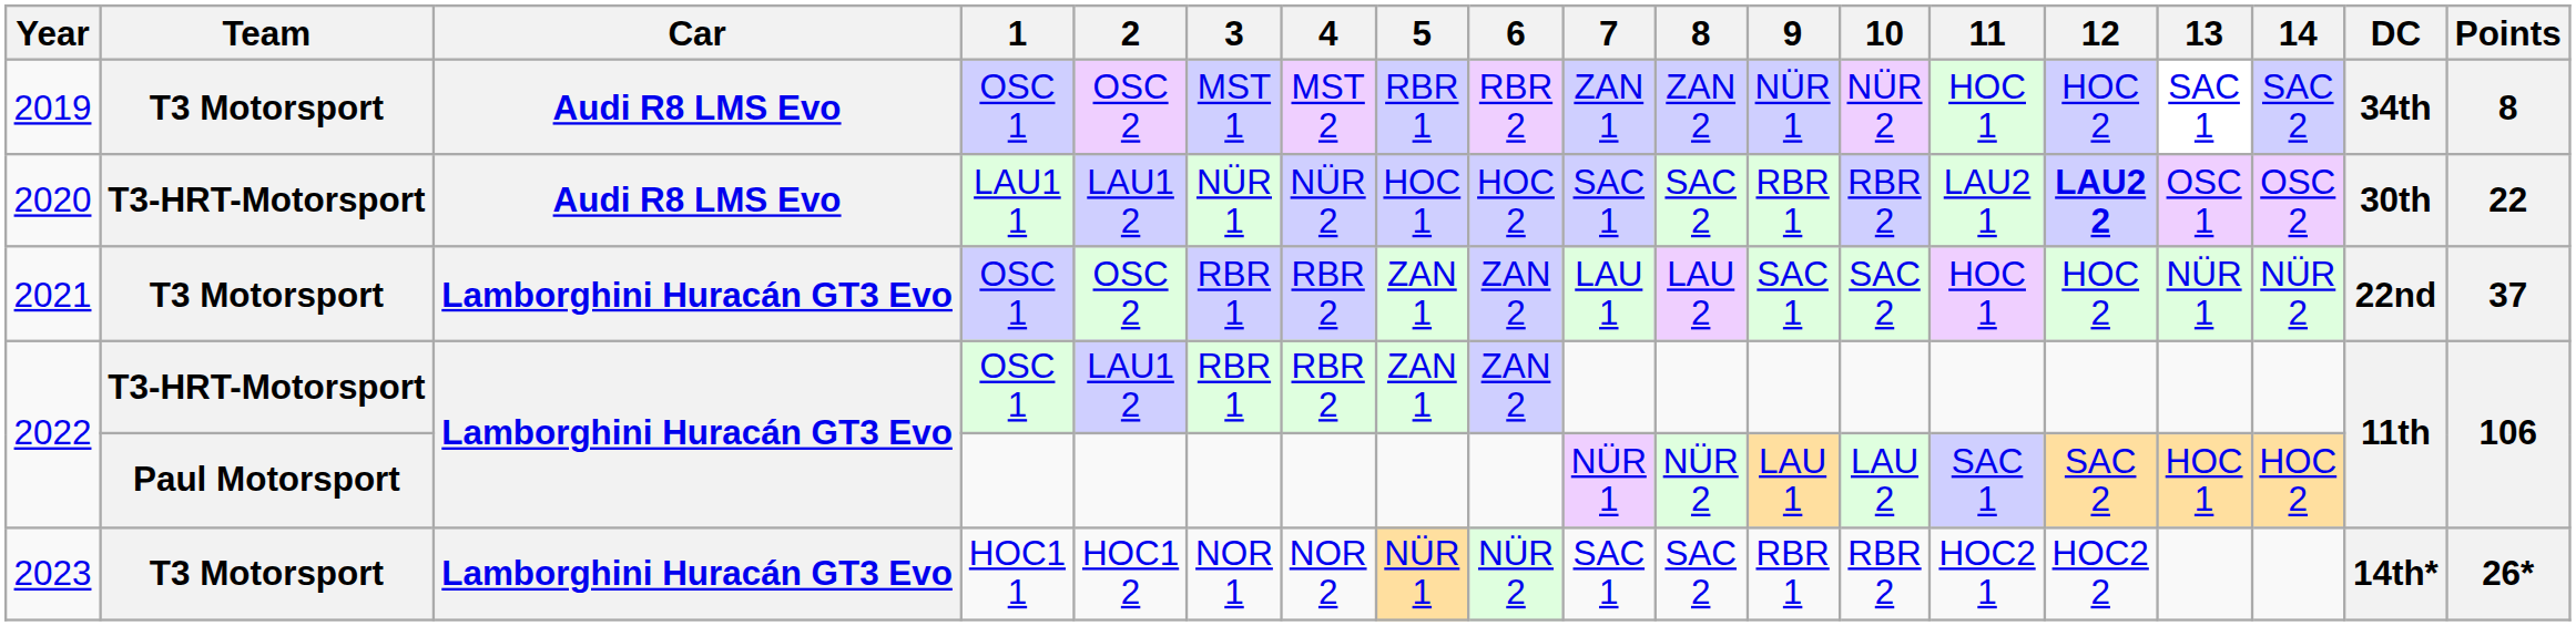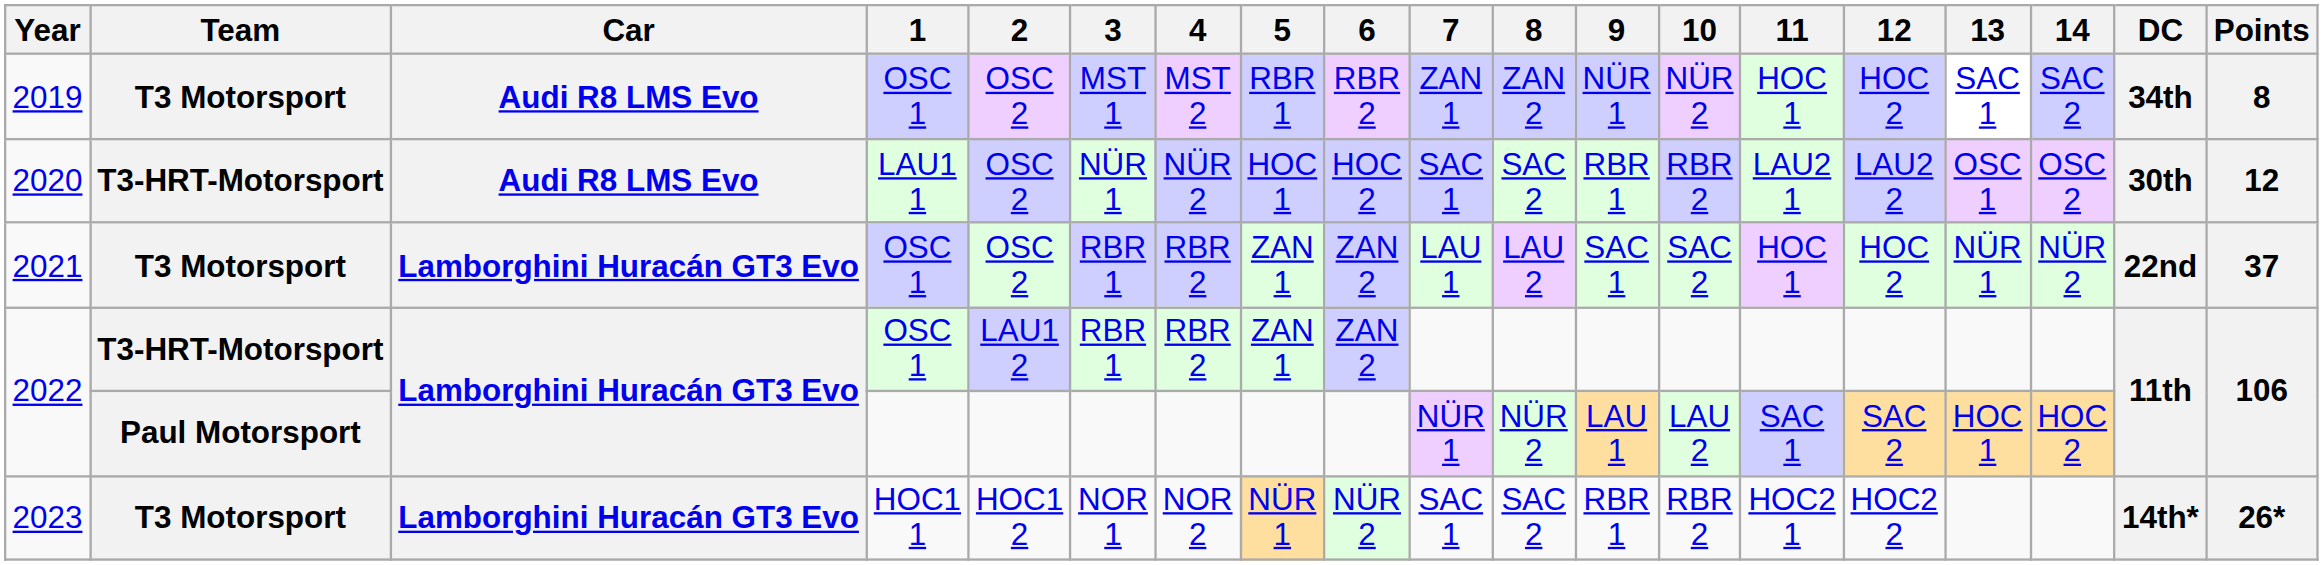 <table class="wikitable" style="text-align:center; font-size:85%">
 <tr>
 <th>Year</th>
 <th>Team</th>
 <th>Car</th>
 <th>1</th>
 <th>2</th>
 <th>3</th>
 <th>4</th>
 <th>5</th>
 <th>6</th>
 <th>7</th>
 <th>8</th>
 <th>9</th>
 <th>10</th>
 <th>11</th>
 <th>12</th>
 <th>13</th>
 <th>14</th>
 <th>DC</th>
 <th>Points</th>
 </tr>
 <tr>
 <td><a href='#'>2019</a></td>
 <th nowrap>T3 Motorsport</th>
 <th nowrap><a href='#'>Audi R8 LMS Evo</a></th>
 <td bgcolor="#CFCFFF"><a href='#'>OSC<br>1</a><br></td>
 <td bgcolor="#EFCFFF"><a href='#'>OSC<br>2</a><br></td>
 <td bgcolor="#CFCFFF"><a href='#'>MST<br>1</a><br></td>
 <td bgcolor="#EFCFFF"><a href='#'>MST<br>2</a><br></td>
 <td bgcolor="#CFCFFF"><a href='#'>RBR<br>1</a><br></td>
 <td bgcolor="#EFCFFF"><a href='#'>RBR<br>2</a><br></td>
 <td bgcolor="#CFCFFF"><a href='#'>ZAN<br>1</a><br></td>
 <td bgcolor="#CFCFFF"><a href='#'>ZAN<br>2</a><br></td>
 <td bgcolor="#CFCFFF"><a href='#'>NÜR<br>1</a><br></td>
 <td bgcolor="#EFCFFF"><a href='#'>NÜR<br>2</a><br></td>
 <td bgcolor="#DFFFDF"><a href='#'>HOC<br>1</a><br></td>
 <td bgcolor="#CFCFFF"><a href='#'>HOC<br>2</a><br></td>
 <td bgcolor="#FFFFFF"><a href='#'>SAC<br>1</a><br></td>
 <td bgcolor="#CFCFFF"><a href='#'>SAC<br>2</a><br></td>
 <th>34th</th>
 <th>8</th>
 </tr>
 <tr>
 <td><a href='#'>2020</a></td>
 <th nowrap>T3-HRT-Motorsport</th>
 <th nowrap><a href='#'>Audi R8 LMS Evo</a></th>
 <td style="background:#DFFFDF;"><a href='#'>LAU1<br>1</a><br></td>
-<td style="background:#CFCFFF;"><a href='#'>LAU1<br>2</a><br></td>
+<td style="background:#CFCFFF;"><a href='#'>OSC<br>2</a><br></td>
 <td style="background:#DFFFDF;"><a href='#'>NÜR<br>1</a><br></td>
 <td style="background:#CFCFFF;"><a href='#'>NÜR<br>2</a><br></td>
 <td style="background:#CFCFFF;"><a href='#'>HOC<br>1</a><br></td>
 <td style="background:#CFCFFF;"><a href='#'>HOC<br>2</a><br></td>
 <td style="background:#CFCFFF;"><a href='#'>SAC<br>1</a><br></td>
 <td style="background:#DFFFDF;"><a href='#'>SAC<br>2</a><br></td>
 <td style="background:#DFFFDF;"><a href='#'>RBR<br>1</a><br></td>
 <td style="background:#CFCFFF;"><a href='#'>RBR<br>2</a><br></td>
 <td style="background:#DFFFDF;"><a href='#'>LAU2<br>1</a><br></td>
-<td style="background:#CFCFFF;"><strong><a href='#'>LAU2<br>2</a><br></strong></td>
+<td style="background:#CFCFFF;"><a href='#'>LAU2<br>2</a><br></td>
 <td style="background:#EFCFFF;"><a href='#'>OSC<br>1</a><br></td>
 <td style="background:#EFCFFF;"><a href='#'>OSC<br>2</a><br></td>
 <th>30th</th>
-<th>22</th>
+<th>12</th>
 </tr>
 <tr>
 <td><a href='#'>2021</a></td>
 <th nowrap>T3 Motorsport</th>
 <th nowrap><a href='#'>Lamborghini Huracán GT3 Evo</a></th>
 <td style="background:#CFCFFF;"><a href='#'>OSC<br>1</a><br></td>
 <td style="background:#DFFFDF;"><a href='#'>OSC<br>2</a><br></td>
 <td style="background:#CFCFFF;"><a href='#'>RBR<br>1</a><br></td>
 <td style="background:#CFCFFF;"><a href='#'>RBR<br>2</a><br></td>
 <td style="background:#DFFFDF;"><a href='#'>ZAN<br>1</a><br></td>
 <td style="background:#CFCFFF;"><a href='#'>ZAN<br>2</a><br></td>
 <td style="background:#DFFFDF;"><a href='#'>LAU<br>1</a><br></td>
 <td style="background:#EFCFFF;"><a href='#'>LAU<br>2</a><br></td>
 <td style="background:#DFFFDF;"><a href='#'>SAC<br>1</a><br></td>
 <td style="background:#DFFFDF;"><a href='#'>SAC<br>2</a><br></td>
 <td style="background:#EFCFFF;"><a href='#'>HOC<br>1</a><br></td>
 <td style="background:#DFFFDF;"><a href='#'>HOC<br>2</a><br></td>
 <td style="background:#DFFFDF;"><a href='#'>NÜR<br>1</a><br></td>
 <td style="background:#DFFFDF;"><a href='#'>NÜR<br>2</a><br></td>
 <th>22nd</th>
 <th>37</th>
 </tr>
 <tr>
 <td rowspan="2"><a href='#'>2022</a></td>
 <th nowrap>T3-HRT-Motorsport</th>
 <th rowspan="2" nowrap><a href='#'>Lamborghini Huracán GT3 Evo</a></th>
 <td style="background:#DFFFDF;"><a href='#'>OSC<br>1</a><br></td>
 <td style="background:#CFCFFF;"><a href='#'>LAU1<br>2</a><br></td>
 <td style="background:#DFFFDF;"><a href='#'>RBR<br>1</a><br></td>
 <td style="background:#DFFFDF;"><a href='#'>RBR<br>2</a><br></td>
 <td style="background:#DFFFDF;"><a href='#'>ZAN<br>1</a><br></td>
 <td style="background:#CFCFFF;"><a href='#'>ZAN<br>2</a><br></td>
 <td></td>
 <td></td>
 <td></td>
 <td></td>
 <td></td>
 <td></td>
 <td></td>
 <td></td>
 <th rowspan="2">11th</th>
 <th rowspan="2">106</th>
 </tr>
 <tr>
 <th nowrap>Paul Motorsport</th>
 <td></td>
 <td></td>
 <td></td>
 <td></td>
 <td></td>
 <td></td>
 <td style="background:#EFCFFF;"><a href='#'>NÜR<br>1</a><br></td>
 <td style="background:#DFFFDF;"><a href='#'>NÜR<br>2</a><br></td>
 <td style="background:#FFDF9F;"><a href='#'>LAU<br>1</a><br></td>
 <td style="background:#DFFFDF;"><a href='#'>LAU<br>2</a><br></td>
 <td style="background:#CFCFFF;"><a href='#'>SAC<br>1</a><br></td>
 <td style="background:#FFDF9F;"><a href='#'>SAC<br>2</a><br></td>
 <td style="background:#FFDF9F;"><a href='#'>HOC<br>1</a><br></td>
 <td style="background:#FFDF9F;"><a href='#'>HOC<br>2</a><br></td>
 </tr>
 <tr>
 <td><a href='#'>2023</a></td>
 <th nowrap>T3 Motorsport</th>
 <th nowrap><a href='#'>Lamborghini Huracán GT3 Evo</a></th>
 <td style="background:#;"><a href='#'>HOC1<br>1</a></td>
 <td style="background:#;"><a href='#'>HOC1<br>2</a></td>
 <td style="background:#;"><a href='#'>NOR<br>1</a></td>
 <td style="background:#;"><a href='#'>NOR<br>2</a></td>
 <td style="background:#FFDF9F;"><a href='#'>NÜR<br>1</a><br></td>
 <td style="background:#DFFFDF;"><a href='#'>NÜR<br>2</a><br></td>
 <td style="background:#;"><a href='#'>SAC<br>1</a></td>
 <td style="background:#;"><a href='#'>SAC<br>2</a></td>
 <td style="background:#;"><a href='#'>RBR<br>1</a></td>
 <td style="background:#;"><a href='#'>RBR<br>2</a></td>
 <td style="background:#;"><a href='#'>HOC2<br>1</a></td>
 <td style="background:#;"><a href='#'>HOC2<br>2</a></td>
 <td></td>
 <td></td>
 <th>14th*</th>
 <th>26*</th>
 </tr>
 </table>
